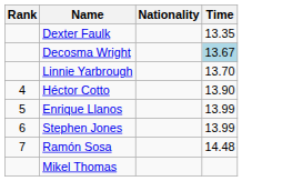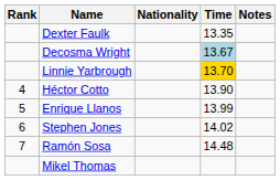 <table class="wikitable sortable" style="text-align:center;font-size:95%">
 <tr>
 <th>Rank</th>
 <th>Name</th>
 <th>Nationality</th>
 <th>Time</th>
+<th>Notes</th>
 </tr>
 <tr>
 <td></td>
 <td align=left><a href='#'>Dexter Faulk</a></td>
 <td align=left></td>
 <td>13.35</td>
+<td></td>
 </tr>
 <tr>
 <td></td>
 <td align=left><a href='#'>Decosma Wright</a></td>
 <td align=left></td>
 <td style="background: lightblue;">13.67</td>
+<td></td>
 </tr>
 <tr>
 <td></td>
 <td align=left><a href='#'>Linnie Yarbrough</a></td>
 <td align=left></td>
-<td>13.70</td>
+<td style="background: gold;">13.70</td>
+<td></td>
 </tr>
 <tr>
 <td>4</td>
 <td align=left><a href='#'>Héctor Cotto</a></td>
 <td align=left></td>
 <td>13.90</td>
+<td></td>
 </tr>
 <tr>
 <td>5</td>
 <td align=left><a href='#'>Enrique Llanos</a></td>
 <td align=left></td>
 <td>13.99</td>
+<td></td>
 </tr>
 <tr>
 <td>6</td>
 <td align=left><a href='#'>Stephen Jones</a></td>
 <td align=left></td>
-<td>13.99</td>
+<td>14.02</td>
+<td></td>
 </tr>
 <tr>
 <td>7</td>
 <td align=left><a href='#'>Ramón Sosa</a></td>
 <td align=left></td>
 <td>14.48</td>
+<td></td>
 </tr>
 <tr>
 <td></td>
 <td align=left><a href='#'>Mikel Thomas</a></td>
 <td align=left></td>
 <td></td>
+<td></td>
 </tr>
 </table>
